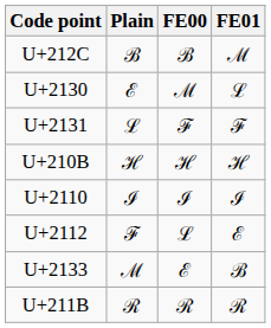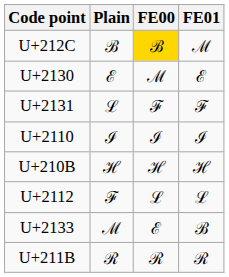 <table class="wikitable sortable nounderlines" border="1" style="text-align: center; border-collapse:collapse">
 <tr>
 <th>Code point</th>
 <th>Plain</th>
 <th class="unsortable">FE00</th>
 <th class="unsortable">FE01</th>
 </tr>
 <tr>
 <td>U+212C</td>
 <td>&#x212C;</td>
-<td>&#x212C;&#xFE00;</td>
+<td style="background: gold;">&#x212C;&#xFE00;</td>
 <td>&#x2133;&#xFE01;</td>
 </tr>
 <tr>
 <td>U+2130</td>
 <td>&#x2130;</td>
 <td>&#x2133;&#xFE00;</td>
-<td>&#x2112;&#xFE01;</td>
+<td>&#x2130;&#xFE01;</td>
 </tr>
 <tr>
 <td>U+2131</td>
 <td>&#x2112;</td>
 <td>&#x2131;&#xFE00;</td>
 <td>&#x2131;&#xFE01;</td>
 </tr>
 <tr>
+<td>U+2110</td>
+<td>&#x2110;</td>
+<td>&#x2110;&#xFE00;</td>
+<td>&#x2110;&#xFE01;</td>
+</tr>
+<tr>
 <td>U+210B</td>
 <td>&#x210B;</td>
 <td>&#x210B;&#xFE00;</td>
 <td>&#x210B;&#xFE01;</td>
 </tr>
 <tr>
-<td>U+2110</td>
-<td>&#x2110;</td>
-<td>&#x2110;&#xFE00;</td>
-<td>&#x2110;&#xFE01;</td>
-</tr>
-<tr>
 <td>U+2112</td>
 <td>&#x2131;</td>
 <td>&#x2112;&#xFE00;</td>
-<td>&#x2130;&#xFE01;</td>
+<td>&#x2112;&#xFE01;</td>
 </tr>
 <tr>
 <td>U+2133</td>
 <td>&#x2133;</td>
 <td>&#x2130;&#xFE00;</td>
 <td>&#x212C;&#xFE01;</td>
 </tr>
 <tr>
 <td>U+211B</td>
 <td>&#x211B;</td>
 <td>&#x211B;&#xFE00;</td>
 <td>&#x211B;&#xFE01;</td>
 </tr>
 </table>
